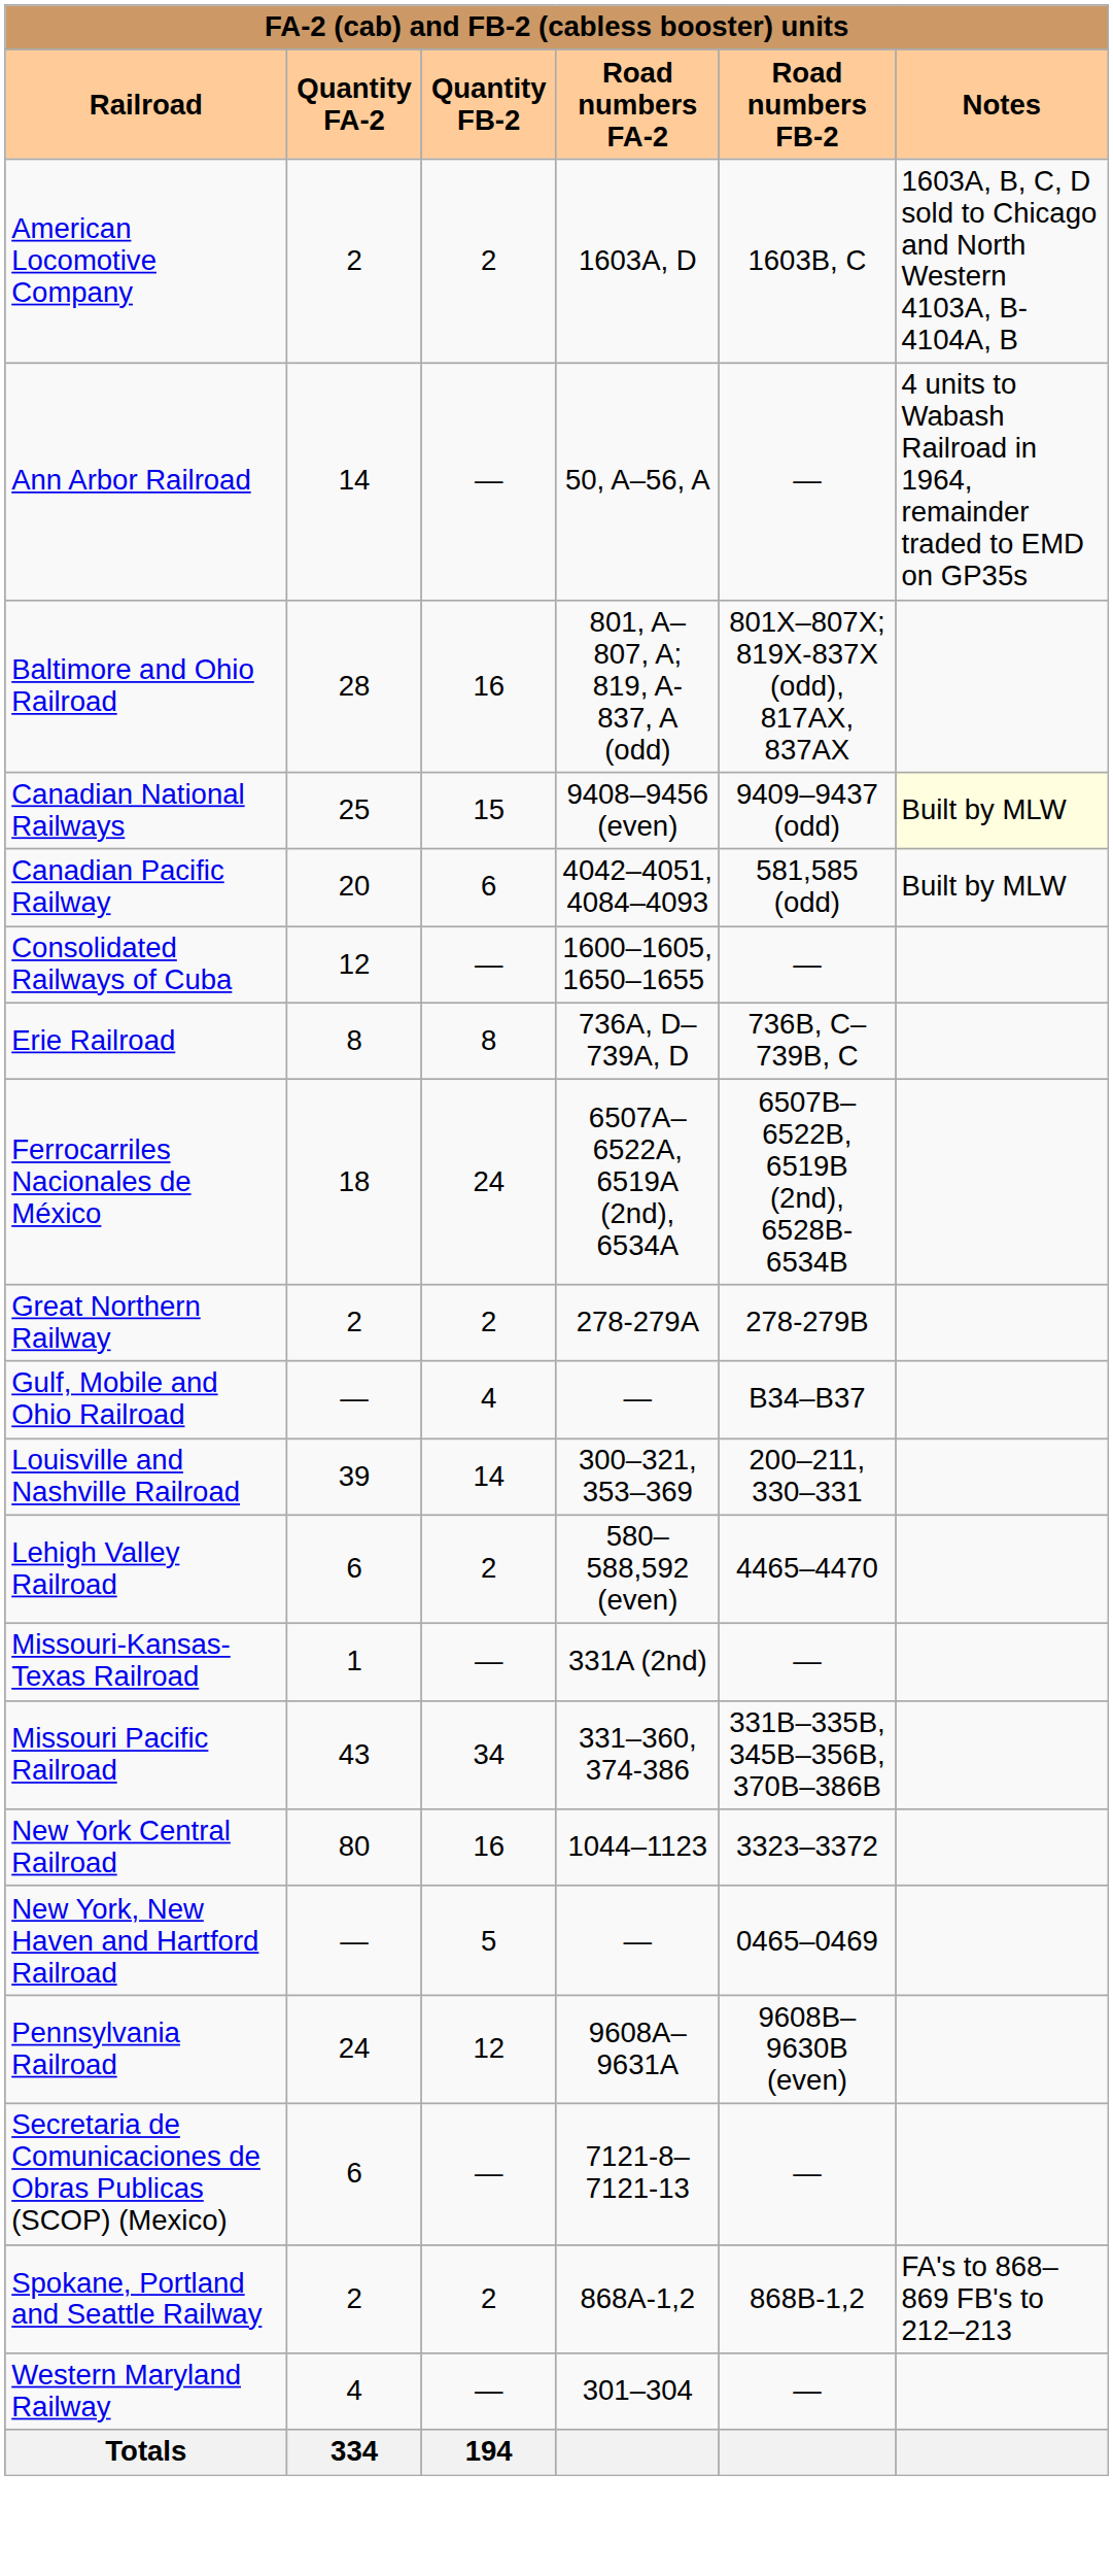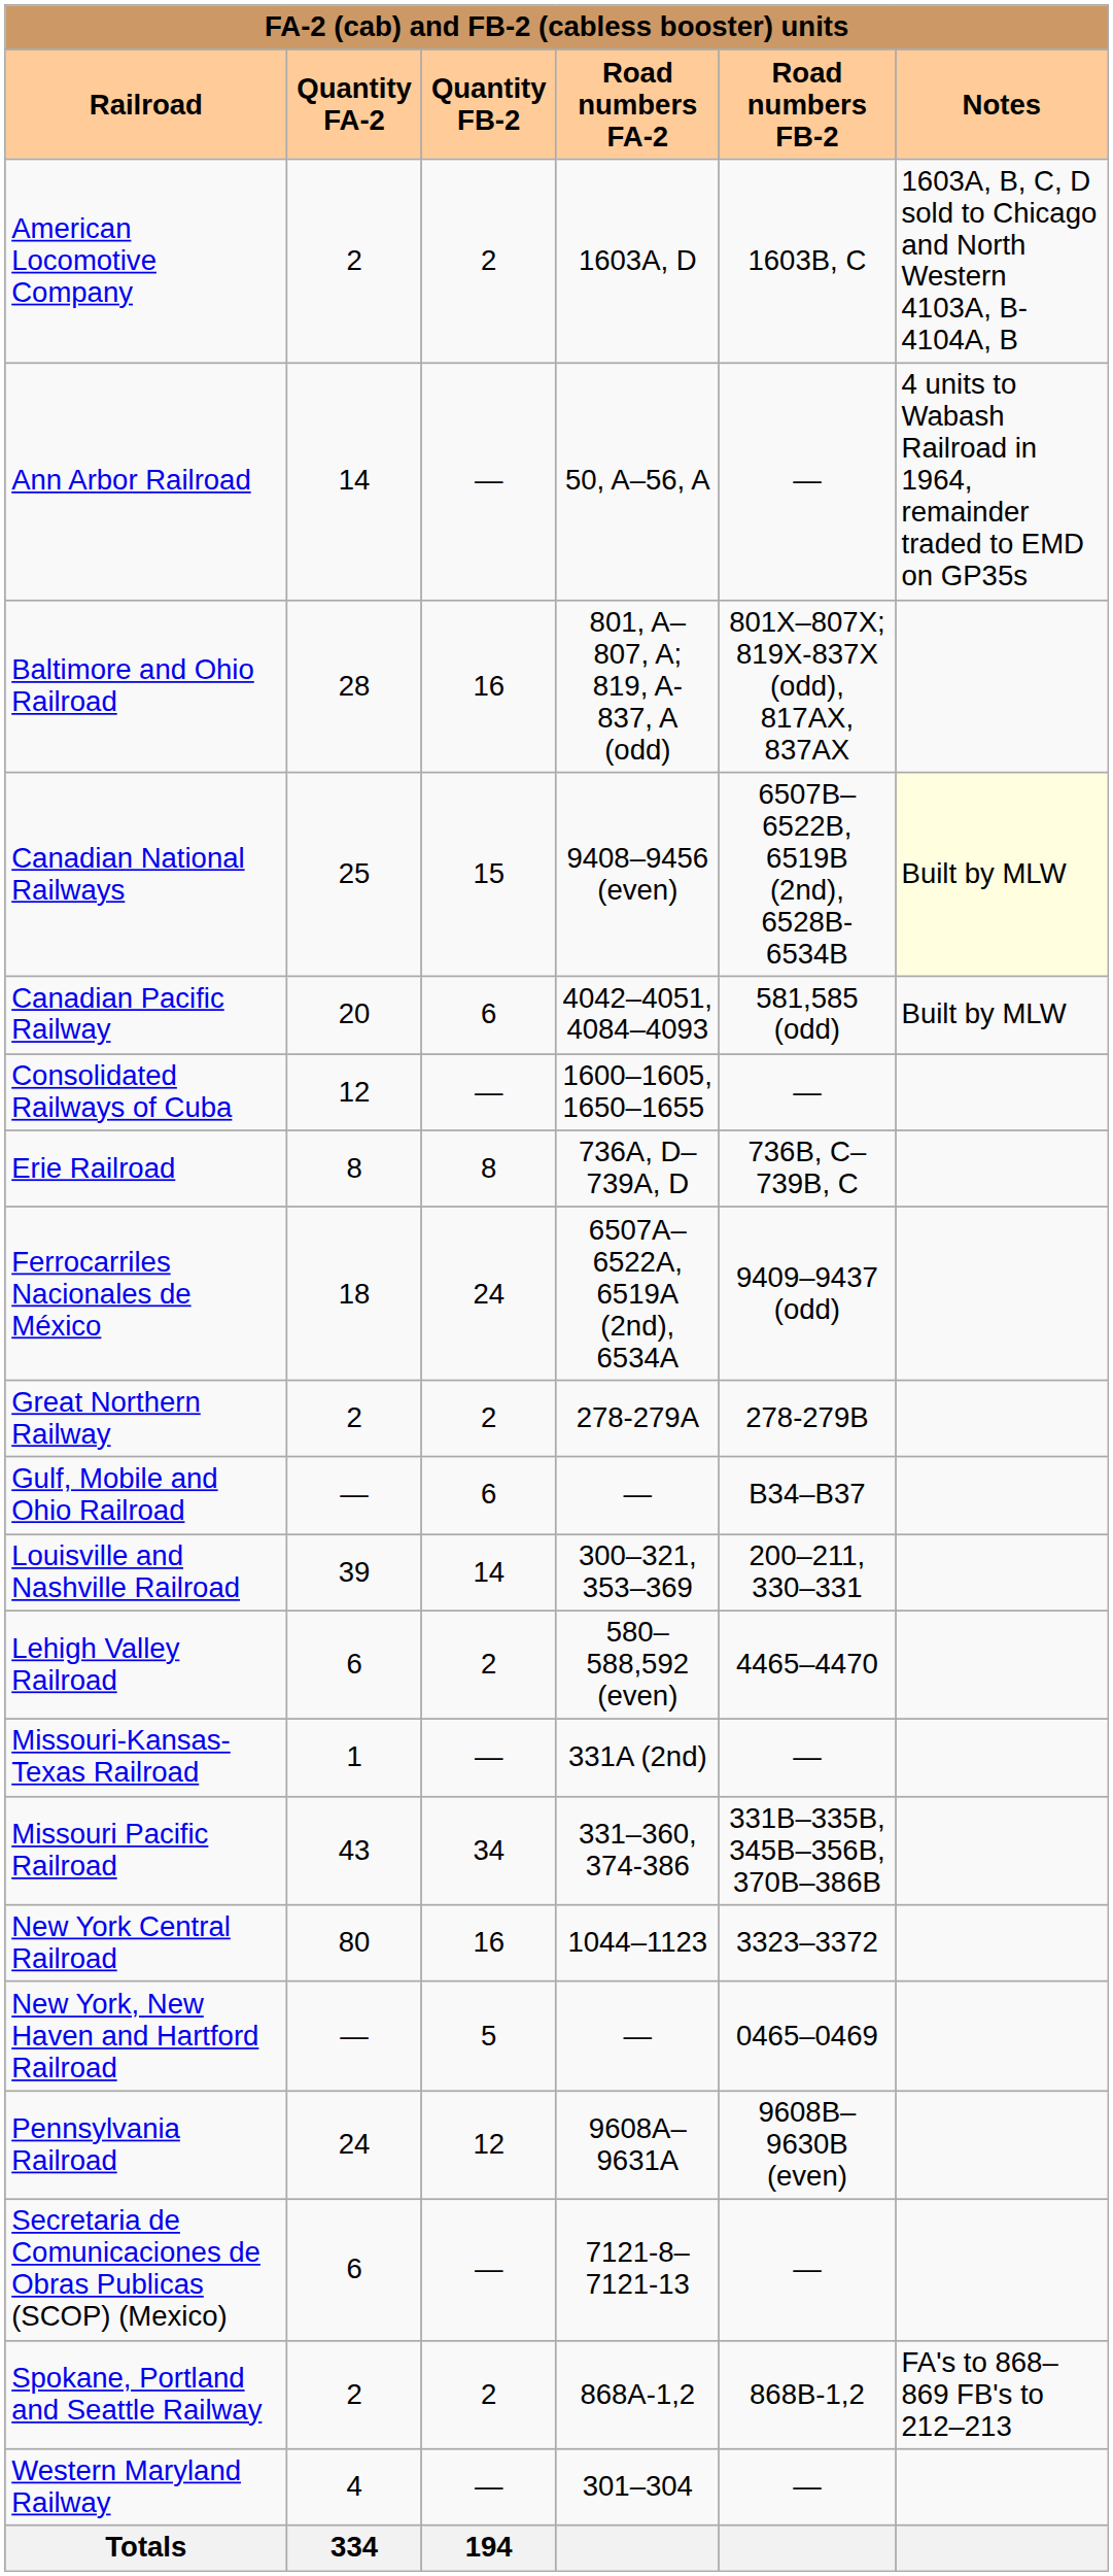 <table class="wikitable collapsible autocollapse" style="width:100%;">
 <tr>
 <th colspan="6" style="background: #cc9966;">FA-2 (cab) and FB-2 (cabless booster) units</th>
 </tr>
 <tr>
 <th style="background: #ffcc99;">Railroad</th>
 <th style="background: #ffcc99;">Quantity FA-2</th>
 <th style="background: #ffcc99;">Quantity FB-2</th>
 <th style="background: #ffcc99;">Road numbers FA-2</th>
 <th style="background: #ffcc99;">Road numbers FB-2</th>
 <th style="background: #ffcc99;">Notes</th>
 </tr>
 <tr>
 <td><a href='#'>American Locomotive Company</a></td>
 <td style="text-align:center;">2</td>
 <td style="text-align:center;">2</td>
 <td style="text-align:center;">1603A, D</td>
 <td style="text-align:center;">1603B, C</td>
 <td>1603A, B, C, D sold to Chicago and North Western 4103A, B-4104A, B</td>
 </tr>
 <tr>
 <td><a href='#'>Ann Arbor Railroad</a></td>
 <td style="text-align:center;">14</td>
 <td style="text-align:center;">—</td>
 <td style="text-align:center;">50, A–56, A</td>
 <td style="text-align:center;">—</td>
 <td>4 units to Wabash Railroad in 1964, remainder traded to EMD on GP35s</td>
 </tr>
 <tr>
 <td><a href='#'>Baltimore and Ohio Railroad</a></td>
 <td style="text-align:center;">28</td>
 <td style="text-align:center;">16</td>
 <td style="text-align:center;">801, A–807, A; 819, A- 837, A (odd)</td>
 <td style="text-align:center;">801X–807X; 819X-837X (odd), 817AX, 837AX</td>
 <td></td>
 </tr>
 <tr>
 <td><a href='#'>Canadian National Railways</a></td>
 <td style="text-align:center;">25</td>
 <td style="text-align:center;">15</td>
 <td style="text-align:center;">9408–9456 (even)</td>
-<td style="text-align:center;">9409–9437 (odd)</td>
+<td style="text-align:center;">6507B–6522B, 6519B (2nd), 6528B-6534B</td>
 <td style="background: lightyellow;">Built by MLW</td>
 </tr>
 <tr>
 <td><a href='#'>Canadian Pacific Railway</a></td>
 <td style="text-align:center;">20</td>
 <td style="text-align:center;">6</td>
 <td style="text-align:center;">4042–4051, 4084–4093</td>
 <td style="text-align:center;">581,585 (odd)</td>
 <td>Built by MLW</td>
 </tr>
 <tr>
 <td><a href='#'>Consolidated Railways of Cuba</a></td>
 <td style="text-align:center;">12</td>
 <td style="text-align:center;">—</td>
 <td>1600–1605, 1650–1655</td>
 <td style="text-align:center;">—</td>
 <td></td>
 </tr>
 <tr>
 <td><a href='#'>Erie Railroad</a></td>
 <td style="text-align:center;">8</td>
 <td style="text-align:center;">8</td>
 <td style="text-align:center;">736A, D–739A, D</td>
 <td style="text-align:center;">736B, C–739B, C</td>
 <td></td>
 </tr>
 <tr>
 <td><a href='#'>Ferrocarriles Nacionales de México</a></td>
 <td style="text-align:center;">18</td>
 <td style="text-align:center;">24</td>
 <td style="text-align:center;">6507A–6522A, 6519A (2nd), 6534A</td>
-<td style="text-align:center;">6507B–6522B, 6519B (2nd), 6528B-6534B</td>
+<td style="text-align:center;">9409–9437 (odd)</td>
 <td></td>
 </tr>
 <tr>
 <td><a href='#'>Great Northern Railway</a></td>
 <td style="text-align:center;">2</td>
 <td style="text-align:center;">2</td>
 <td style="text-align:center;">278-279A</td>
 <td style="text-align:center;">278-279B</td>
 <td></td>
 </tr>
 <tr>
 <td><a href='#'>Gulf, Mobile and Ohio Railroad</a></td>
 <td style="text-align:center;">—</td>
-<td style="text-align:center;">4</td>
+<td style="text-align:center;">6</td>
 <td style="text-align:center;">—</td>
 <td style="text-align:center;">B34–B37</td>
 <td></td>
 </tr>
 <tr>
 <td><a href='#'>Louisville and Nashville Railroad</a></td>
 <td style="text-align:center;">39</td>
 <td style="text-align:center;">14</td>
 <td style="text-align:center;">300–321, 353–369</td>
 <td style="text-align:center;">200–211, 330–331</td>
 <td></td>
 </tr>
 <tr>
 <td><a href='#'>Lehigh Valley Railroad</a></td>
 <td style="text-align:center;">6</td>
 <td style="text-align:center;">2</td>
 <td style="text-align:center;">580–588,592 (even)</td>
 <td style="text-align:center;">4465–4470</td>
 <td></td>
 </tr>
 <tr>
 <td><a href='#'>Missouri-Kansas-Texas Railroad</a></td>
 <td style="text-align:center;">1</td>
 <td style="text-align:center;">—</td>
 <td style="text-align:center;">331A (2nd)</td>
 <td style="text-align:center;">—</td>
 <td></td>
 </tr>
 <tr>
 <td><a href='#'>Missouri Pacific Railroad</a></td>
 <td style="text-align:center;">43</td>
 <td style="text-align:center;">34</td>
 <td style="text-align:center;">331–360, 374-386</td>
 <td style="text-align:center;">331B–335B, 345B–356B, 370B–386B</td>
 <td></td>
 </tr>
 <tr>
 <td><a href='#'>New York Central Railroad</a></td>
 <td style="text-align:center;">80</td>
 <td style="text-align:center;">16</td>
 <td style="text-align:center;">1044–1123</td>
 <td style="text-align:center;">3323–3372</td>
 <td></td>
 </tr>
 <tr>
 <td><a href='#'>New York, New Haven and Hartford Railroad</a></td>
 <td style="text-align:center;">—</td>
 <td style="text-align:center;">5</td>
 <td style="text-align:center;">—</td>
 <td style="text-align:center;">0465–0469</td>
 <td></td>
 </tr>
 <tr>
 <td><a href='#'>Pennsylvania Railroad</a></td>
 <td style="text-align:center;">24</td>
 <td style="text-align:center;">12</td>
 <td style="text-align:center;">9608A–9631A</td>
 <td style="text-align:center;">9608B–9630B (even)</td>
 <td></td>
 </tr>
 <tr>
 <td><a href='#'>Secretaria de Comunicaciones de Obras Publicas</a> (SCOP) (Mexico)</td>
 <td style="text-align:center;">6</td>
 <td style="text-align:center;">—</td>
 <td style="text-align:center;">7121-8–7121-13</td>
 <td style="text-align:center;">—</td>
 <td></td>
 </tr>
 <tr>
 <td><a href='#'>Spokane, Portland and Seattle Railway</a></td>
 <td style="text-align:center;">2</td>
 <td style="text-align:center;">2</td>
 <td style="text-align:center;">868A-1,2</td>
 <td style="text-align:center;">868B-1,2</td>
 <td>FA's to 868–869 FB's to 212–213</td>
 </tr>
 <tr>
 <td><a href='#'>Western Maryland Railway</a></td>
 <td style="text-align:center;">4</td>
 <td style="text-align:center;">—</td>
 <td style="text-align:center;">301–304</td>
 <td style="text-align:center;">—</td>
 <td></td>
 </tr>
 <tr>
 <th>Totals</th>
 <th>334</th>
 <th>194</th>
 <th></th>
 <th></th>
 <th></th>
 </tr>
 </table>
